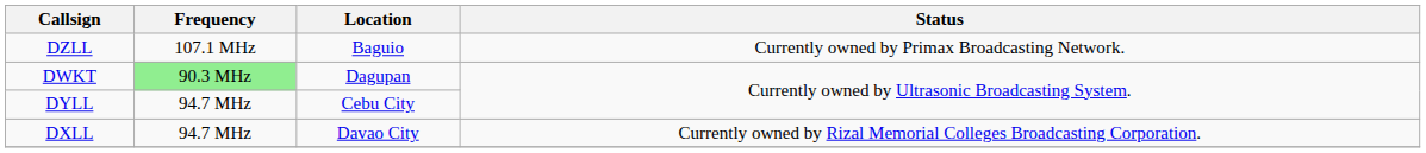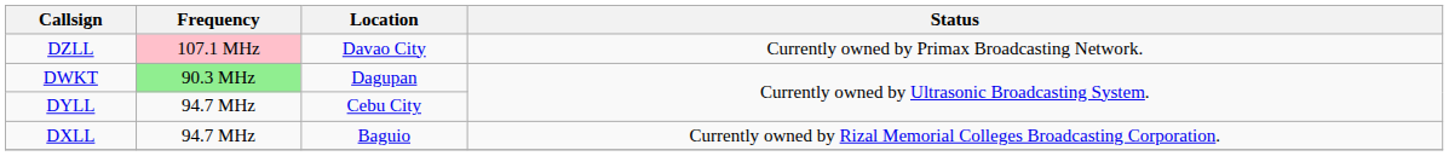 <table class="wikitable" style="width:100%; text-align:center;">
 <tr>
 <th>Callsign</th>
 <th>Frequency</th>
 <th>Location</th>
 <th>Status</th>
 </tr>
 <tr>
 <td><a href='#'>DZLL</a></td>
-<td>107.1 MHz</td>
-<td><a href='#'>Baguio</a></td>
+<td style="background: pink;">107.1 MHz</td>
+<td><a href='#'>Davao City</a></td>
 <td>Currently owned by Primax Broadcasting Network.</td>
 </tr>
 <tr>
 <td><a href='#'>DWKT</a></td>
 <td style="background: lightgreen;">90.3 MHz</td>
 <td><a href='#'>Dagupan</a></td>
 <td rowspan=2>Currently owned by <a href='#'>Ultrasonic Broadcasting System</a>.</td>
 </tr>
 <tr>
 <td><a href='#'>DYLL</a></td>
 <td>94.7 MHz</td>
 <td><a href='#'>Cebu City</a></td>
 </tr>
 <tr>
 <td><a href='#'>DXLL</a></td>
 <td>94.7 MHz</td>
-<td><a href='#'>Davao City</a></td>
+<td><a href='#'>Baguio</a></td>
 <td>Currently owned by <a href='#'>Rizal Memorial Colleges Broadcasting Corporation</a>.</td>
 </tr>
 <tr>
 </tr>
 </table>
